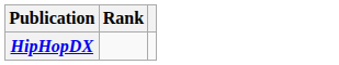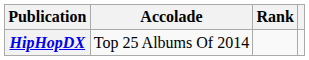 <table class="wikitable sortable plainrowheaders">
 <tr>
 <th scope="col">Publication</th>
+<th scope="col">Accolade</th>
 <th scope="col">Rank</th>
 <th scope="col" class="unsortable"></th>
 </tr>
 <tr>
 <th scope="row"><em><a href='#'>HipHopDX</a></em></th>
+<td>Top 25 Albums Of 2014</td>
 <td></td>
 <td></td>
 </tr>
 </table>
